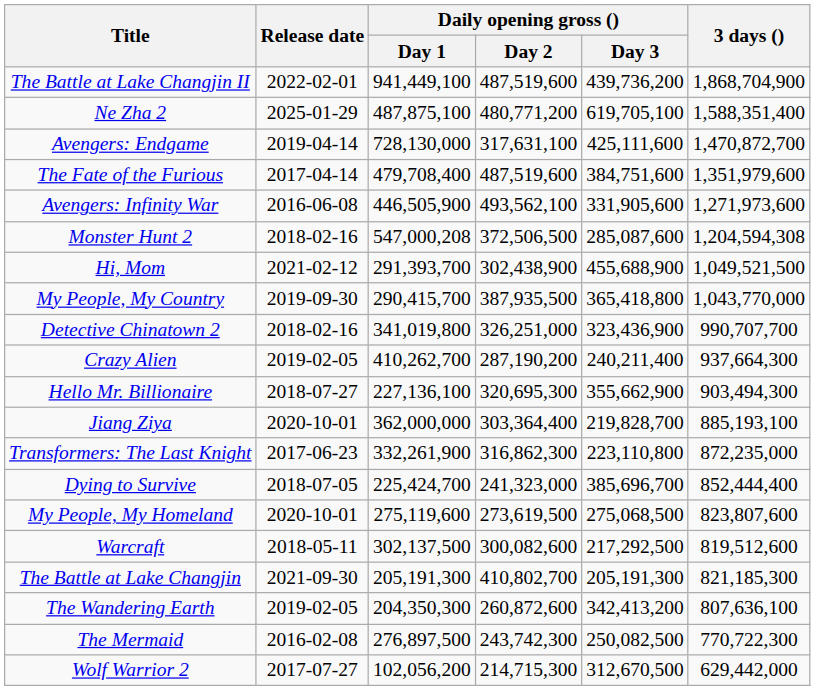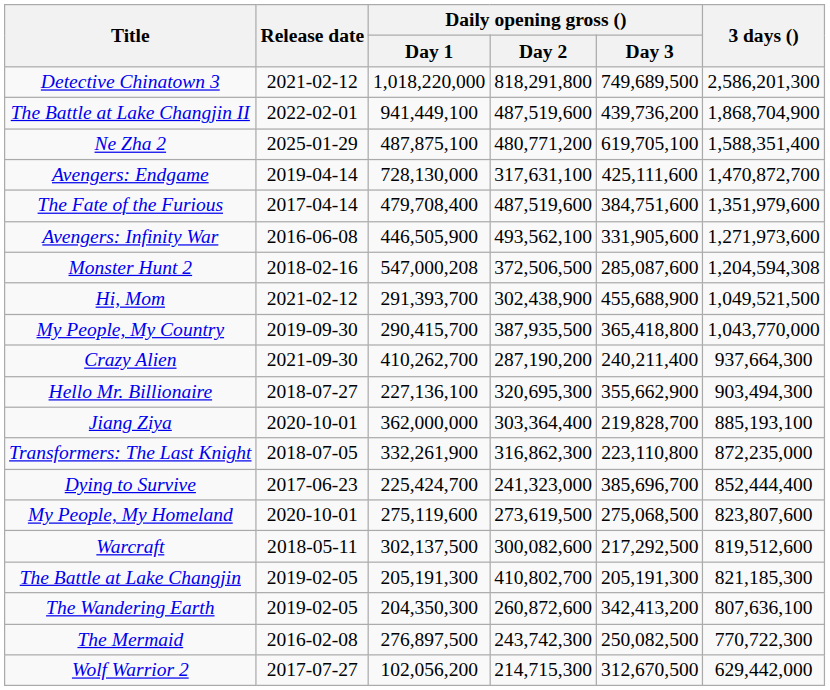 <table class="wikitable sortable" style="text-align:center">
 <tr>
 <th rowspan="2">Title</th>
 <th rowspan="2">Release date</th>
 <th colspan="3">Daily opening gross ()</th>
 <th rowspan="2">3 days ()</th>
 </tr>
 <tr>
 <th>Day 1</th>
 <th>Day 2</th>
 <th>Day 3</th>
+</tr>
+<tr>
+<td><em><a href='#'>Detective Chinatown 3</a></em></td>
+<td scope="row">2021-02-12</td>
+<td>1,018,220,000</td>
+<td>818,291,800</td>
+<td>749,689,500</td>
+<td>2,586,201,300</td>
 </tr>
 <tr>
 <td><em><a href='#'>The Battle at Lake Changjin II</a></em></td>
 <td>2022-02-01</td>
 <td>941,449,100</td>
 <td>487,519,600</td>
 <td>439,736,200</td>
 <td>1,868,704,900</td>
 </tr>
 <tr>
 <td><em><a href='#'>Ne Zha 2</a></em></td>
 <td>2025-01-29</td>
 <td>487,875,100</td>
 <td>480,771,200</td>
 <td>619,705,100</td>
 <td>1,588,351,400</td>
 </tr>
 <tr>
 <td><em><a href='#'>Avengers: Endgame</a></em></td>
 <td>2019-04-14</td>
 <td>728,130,000</td>
 <td>317,631,100</td>
 <td>425,111,600</td>
 <td>1,470,872,700</td>
 </tr>
 <tr>
 <td><em><a href='#'>The Fate of the Furious</a></em></td>
 <td>2017-04-14</td>
 <td>479,708,400</td>
 <td>487,519,600</td>
 <td>384,751,600</td>
 <td>1,351,979,600</td>
 </tr>
 <tr>
 <td><em><a href='#'>Avengers: Infinity War</a></em></td>
 <td>2016-06-08</td>
 <td>446,505,900</td>
 <td>493,562,100</td>
 <td>331,905,600</td>
 <td>1,271,973,600</td>
 </tr>
 <tr>
 <td><em><a href='#'>Monster Hunt 2</a></em></td>
 <td>2018-02-16</td>
 <td>547,000,208</td>
 <td>372,506,500</td>
 <td>285,087,600</td>
 <td>1,204,594,308</td>
 </tr>
 <tr>
 <td><a href='#'><em>Hi, Mom</em></a></td>
 <td>2021-02-12</td>
 <td>291,393,700</td>
 <td>302,438,900</td>
 <td>455,688,900</td>
 <td>1,049,521,500</td>
 </tr>
 <tr>
 <td><em><a href='#'>My People, My Country</a></em></td>
 <td>2019-09-30</td>
 <td>290,415,700</td>
 <td>387,935,500</td>
 <td>365,418,800</td>
 <td>1,043,770,000</td>
 </tr>
 <tr>
-<td><em><a href='#'>Detective Chinatown 2</a></em></td>
-<td>2018-02-16</td>
-<td>341,019,800</td>
-<td>326,251,000</td>
-<td>323,436,900</td>
-<td>990,707,700</td>
-</tr>
-<tr>
 <td><em><a href='#'>Crazy Alien</a></em></td>
-<td>2019-02-05</td>
+<td>2021-09-30</td>
 <td>410,262,700</td>
 <td>287,190,200</td>
 <td>240,211,400</td>
 <td>937,664,300</td>
 </tr>
 <tr>
 <td><em><a href='#'>Hello Mr. Billionaire</a></em></td>
 <td>2018-07-27</td>
 <td>227,136,100</td>
 <td>320,695,300</td>
 <td>355,662,900</td>
 <td>903,494,300</td>
 </tr>
 <tr>
 <td><em><a href='#'>Jiang Ziya</a></em></td>
 <td>2020-10-01</td>
 <td>362,000,000</td>
 <td>303,364,400</td>
 <td>219,828,700</td>
 <td>885,193,100</td>
 </tr>
 <tr>
 <td><em><a href='#'>Transformers: The Last Knight</a></em></td>
-<td>2017-06-23</td>
+<td>2018-07-05</td>
 <td>332,261,900</td>
 <td>316,862,300</td>
 <td>223,110,800</td>
 <td>872,235,000</td>
 </tr>
 <tr>
 <td><em><a href='#'>Dying to Survive</a></em></td>
-<td>2018-07-05</td>
+<td>2017-06-23</td>
 <td>225,424,700</td>
 <td>241,323,000</td>
 <td>385,696,700</td>
 <td>852,444,400</td>
 </tr>
 <tr>
 <td><em><a href='#'>My People, My Homeland</a></em></td>
 <td>2020-10-01</td>
 <td>275,119,600</td>
 <td>273,619,500</td>
 <td>275,068,500</td>
 <td>823,807,600</td>
 </tr>
 <tr>
 <td><a href='#'><em>Warcraft</em></a></td>
 <td>2018-05-11</td>
 <td>302,137,500</td>
 <td>300,082,600</td>
 <td>217,292,500</td>
 <td>819,512,600</td>
 </tr>
 <tr>
 <td><em><a href='#'>The Battle at Lake Changjin</a></em></td>
-<td>2021-09-30</td>
+<td>2019-02-05</td>
 <td>205,191,300</td>
 <td>410,802,700</td>
 <td>205,191,300</td>
 <td>821,185,300</td>
 </tr>
 <tr>
 <td><em><a href='#'>The Wandering Earth</a></em></td>
 <td>2019-02-05</td>
 <td>204,350,300</td>
 <td>260,872,600</td>
 <td>342,413,200</td>
 <td>807,636,100</td>
 </tr>
 <tr>
 <td><a href='#'><em>The Mermaid</em></a></td>
 <td>2016-02-08</td>
 <td>276,897,500</td>
 <td>243,742,300</td>
 <td>250,082,500</td>
 <td>770,722,300</td>
 </tr>
 <tr>
 <td><em><a href='#'>Wolf Warrior 2</a></em></td>
 <td>2017-07-27</td>
 <td>102,056,200</td>
 <td>214,715,300</td>
 <td>312,670,500</td>
 <td>629,442,000</td>
 </tr>
 </table>
